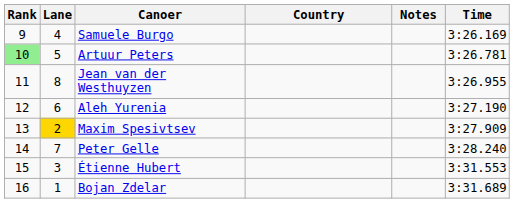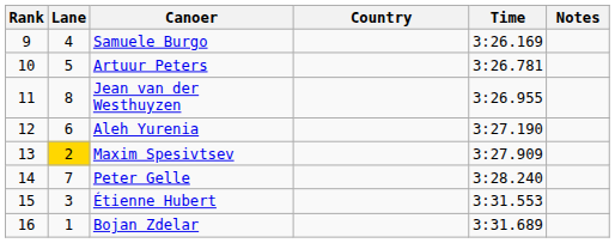 <table class="wikitable" style="text-align:center;">
 <tr>
 <th width=30>Rank</th>
 <th width=30>Lane</th>
 <th width=175>Canoer</th>
 <th width=150>Country</th>
+<th width=30>Time</th>
 <th width=50>Notes</th>
-<th width=30>Time</th>
 </tr>
 <tr>
 <td>9</td>
 <td>4</td>
 <td align=left><a href='#'>Samuele Burgo</a></td>
 <td align=left></td>
+<td>3:26.169</td>
 <td></td>
-<td>3:26.169</td>
 </tr>
 <tr>
-<td style="background: lightgreen;">10</td>
+<td>10</td>
 <td>5</td>
 <td align=left><a href='#'>Artuur Peters</a></td>
 <td align=left></td>
+<td>3:26.781</td>
 <td></td>
-<td>3:26.781</td>
 </tr>
 <tr>
 <td>11</td>
 <td>8</td>
 <td align=left><a href='#'>Jean van der Westhuyzen</a></td>
 <td align=left></td>
+<td>3:26.955</td>
 <td></td>
-<td>3:26.955</td>
 </tr>
 <tr>
 <td>12</td>
 <td>6</td>
 <td align=left><a href='#'>Aleh Yurenia</a></td>
 <td align=left></td>
+<td>3:27.190</td>
 <td></td>
-<td>3:27.190</td>
 </tr>
 <tr>
 <td>13</td>
 <td style="background: gold;">2</td>
 <td align=left><a href='#'>Maxim Spesivtsev</a></td>
 <td align=left></td>
+<td>3:27.909</td>
 <td></td>
-<td>3:27.909</td>
 </tr>
 <tr>
 <td>14</td>
 <td>7</td>
 <td align=left><a href='#'>Peter Gelle</a></td>
 <td align=left></td>
+<td>3:28.240</td>
 <td></td>
-<td>3:28.240</td>
 </tr>
 <tr>
 <td>15</td>
 <td>3</td>
 <td align=left><a href='#'>Étienne Hubert</a></td>
 <td align=left></td>
+<td>3:31.553</td>
 <td></td>
-<td>3:31.553</td>
 </tr>
 <tr>
 <td>16</td>
 <td>1</td>
 <td align=left><a href='#'>Bojan Zdelar</a></td>
 <td align=left></td>
+<td>3:31.689</td>
 <td></td>
-<td>3:31.689</td>
 </tr>
 </table>
